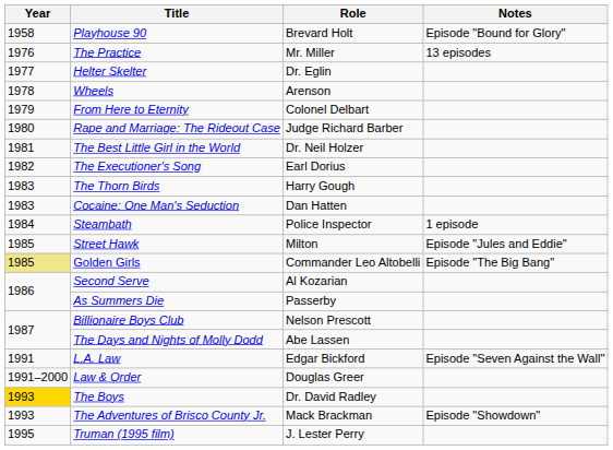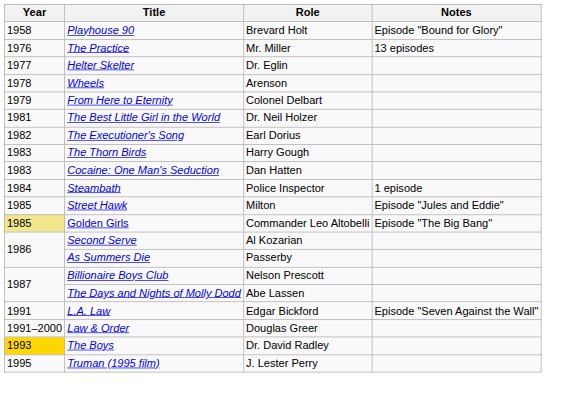 <table class="wikitable sortable">
 <tr>
 <th>Year</th>
 <th>Title</th>
 <th>Role</th>
 <th class="unsortable">Notes</th>
 </tr>
 <tr>
 <td>1958</td>
 <td><em><a href='#'>Playhouse 90</a></em></td>
 <td>Brevard Holt</td>
 <td>Episode "Bound for Glory"</td>
 </tr>
 <tr>
 <td>1976</td>
 <td><em><a href='#'>The Practice</a></em></td>
 <td>Mr. Miller</td>
 <td>13 episodes</td>
 </tr>
 <tr>
 <td>1977</td>
 <td><em><a href='#'>Helter Skelter</a></em></td>
 <td>Dr. Eglin</td>
 <td></td>
 </tr>
 <tr>
 <td>1978</td>
 <td><em><a href='#'>Wheels</a></em></td>
 <td>Arenson</td>
 <td></td>
 </tr>
 <tr>
 <td>1979</td>
 <td><em><a href='#'>From Here to Eternity</a></em></td>
 <td>Colonel Delbart</td>
-<td></td>
-</tr>
-<tr>
-<td>1980</td>
-<td><em><a href='#'>Rape and Marriage: The Rideout Case</a></em></td>
-<td>Judge Richard Barber</td>
 <td></td>
 </tr>
 <tr>
 <td>1981</td>
 <td><em><a href='#'>The Best Little Girl in the World</a></em></td>
 <td>Dr. Neil Holzer</td>
 <td></td>
 </tr>
 <tr>
 <td>1982</td>
 <td><em><a href='#'>The Executioner's Song</a></em></td>
 <td>Earl Dorius</td>
 <td></td>
 </tr>
 <tr>
 <td>1983</td>
 <td><em><a href='#'>The Thorn Birds</a></em></td>
 <td>Harry Gough</td>
 <td></td>
 </tr>
 <tr>
 <td>1983</td>
 <td><em><a href='#'>Cocaine: One Man's Seduction</a></em></td>
 <td>Dan Hatten</td>
 <td></td>
 </tr>
 <tr>
 <td>1984</td>
 <td><em><a href='#'>Steambath</a></em></td>
 <td>Police Inspector</td>
 <td>1 episode</td>
 </tr>
 <tr>
 <td>1985</td>
 <td><em><a href='#'>Street Hawk</a></em></td>
 <td>Milton</td>
 <td>Episode "Jules and Eddie"</td>
 </tr>
 <tr>
 <td style="background: khaki;">1985</td>
 <td><a href='#'>Golden Girls</a></td>
 <td>Commander Leo Altobelli</td>
 <td>Episode "The Big Bang"</td>
 </tr>
 <tr>
 <td rowspan="2">1986</td>
 <td><em><a href='#'>Second Serve</a></em></td>
 <td>Al Kozarian</td>
 <td></td>
 </tr>
 <tr>
 <td><em><a href='#'>As Summers Die</a></em></td>
 <td>Passerby</td>
 <td></td>
 </tr>
 <tr>
 <td rowspan="2">1987</td>
 <td><em><a href='#'>Billionaire Boys Club</a></em></td>
 <td>Nelson Prescott</td>
 <td></td>
 </tr>
 <tr>
 <td><em><a href='#'>The Days and Nights of Molly Dodd</a></em></td>
 <td>Abe Lassen</td>
 <td></td>
 </tr>
 <tr>
 <td>1991</td>
 <td><em><a href='#'>L.A. Law</a></em></td>
 <td>Edgar Bickford</td>
 <td>Episode "Seven Against the Wall"</td>
 </tr>
 <tr>
 <td>1991–2000</td>
 <td><em><a href='#'>Law & Order</a></em></td>
 <td>Douglas Greer</td>
 <td></td>
 </tr>
 <tr>
 <td style="background: gold;">1993</td>
 <td><em><a href='#'>The Boys</a></em></td>
 <td>Dr. David Radley</td>
 <td></td>
 </tr>
 <tr>
-<td>1993</td>
-<td><em><a href='#'>The Adventures of Brisco County Jr.</a></em></td>
-<td>Mack Brackman</td>
-<td>Episode "Showdown"</td>
-</tr>
-<tr>
 <td>1995</td>
 <td><em><a href='#'>Truman (1995 film)</a></em></td>
 <td>J. Lester Perry</td>
 <td></td>
 </tr>
 </table>
